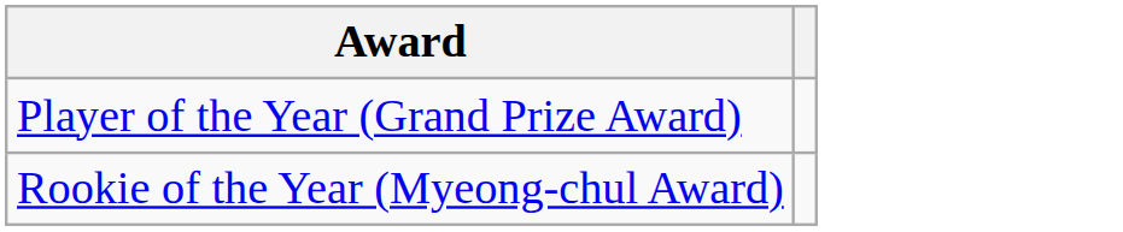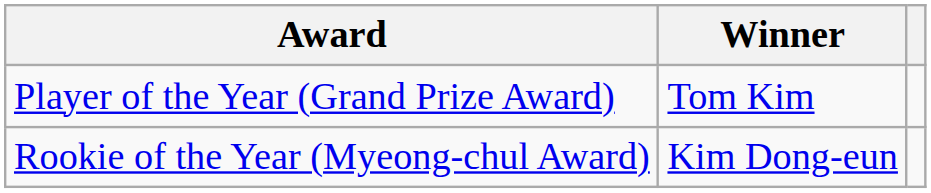 <table class="wikitable">
 <tr>
 <th>Award</th>
+<th>Winner</th>
 <th></th>
 </tr>
 <tr>
 <td><a href='#'>Player of the Year (Grand Prize Award)</a></td>
+<td> <a href='#'>Tom Kim</a></td>
 <td></td>
 </tr>
 <tr>
 <td><a href='#'>Rookie of the Year (Myeong-chul Award)</a></td>
+<td> <a href='#'>Kim Dong-eun</a></td>
 <td></td>
 </tr>
 </table>
